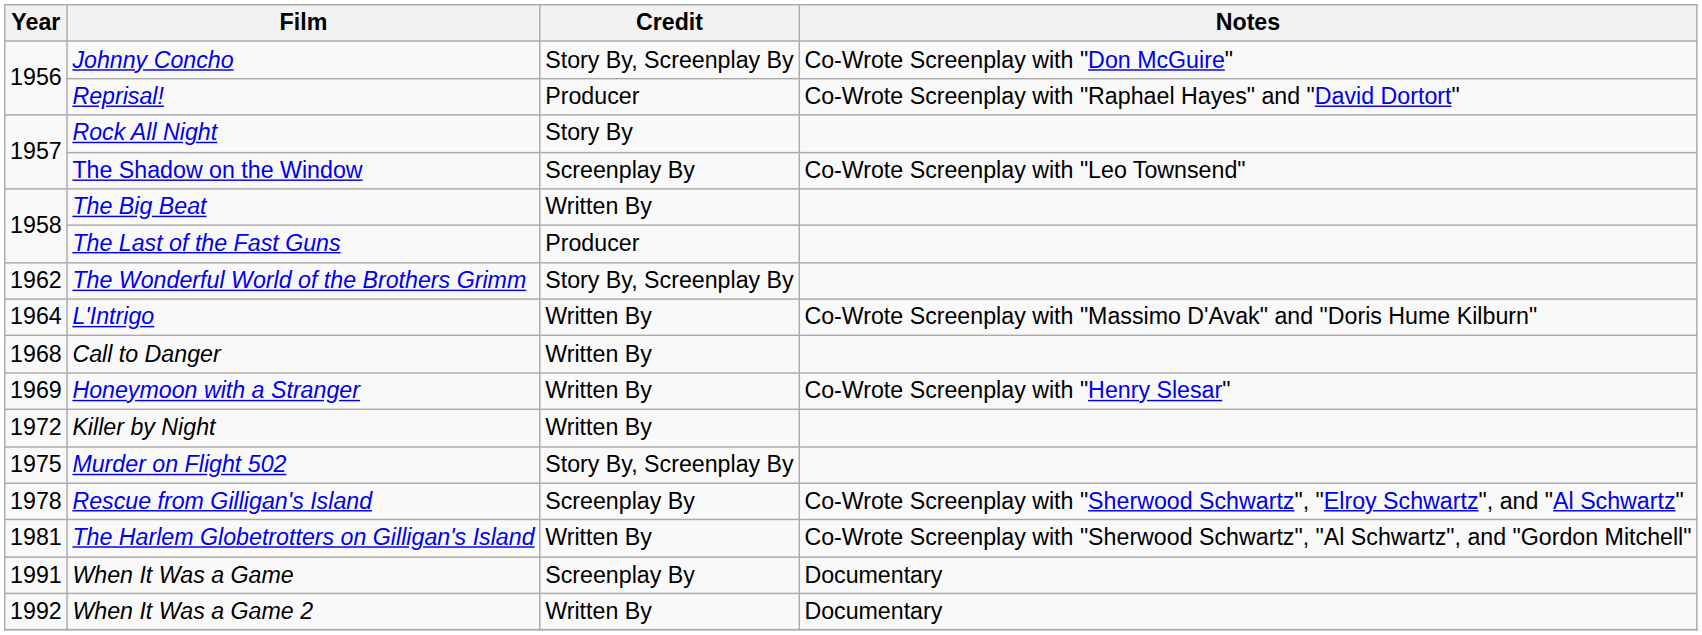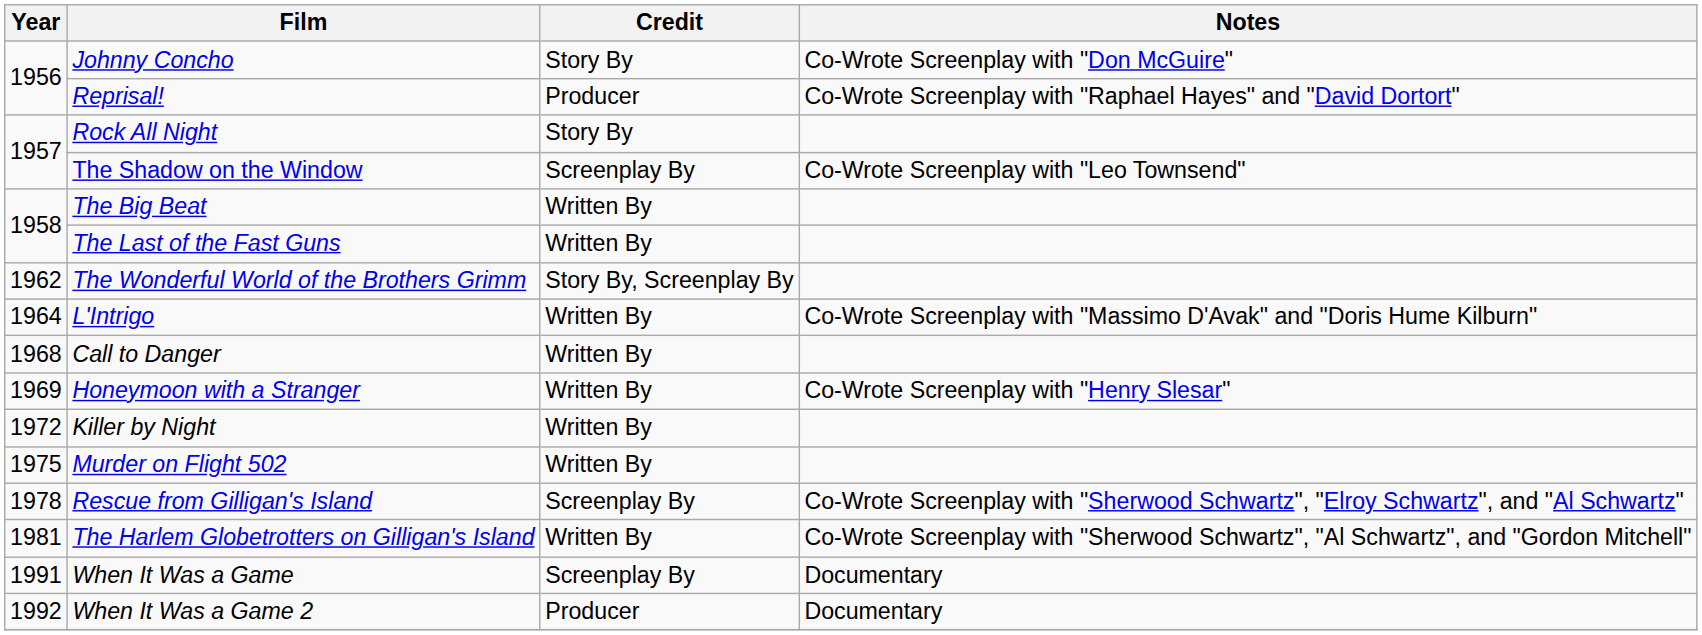 <table class="wikitable">
 <tr>
 <th>Year</th>
 <th>Film</th>
 <th>Credit</th>
 <th>Notes</th>
 </tr>
 <tr>
 <td rowspan=2>1956</td>
 <td><em><a href='#'>Johnny Concho</a></em></td>
-<td>Story By, Screenplay By</td>
+<td>Story By</td>
 <td>Co-Wrote Screenplay with "<a href='#'>Don McGuire</a>"</td>
 </tr>
 <tr>
 <td><em><a href='#'>Reprisal!</a></em></td>
 <td>Producer</td>
 <td>Co-Wrote Screenplay with "Raphael Hayes" and "<a href='#'>David Dortort</a>"</td>
 </tr>
 <tr>
 <td rowspan=2>1957</td>
 <td><em><a href='#'>Rock All Night</a></em></td>
 <td>Story By</td>
 <td></td>
 </tr>
 <tr>
 <td><a href='#'>The Shadow on the Window</a></td>
 <td>Screenplay By</td>
 <td>Co-Wrote Screenplay with "Leo Townsend"</td>
 </tr>
 <tr>
 <td rowspan=2>1958</td>
 <td><em><a href='#'>The Big Beat</a></em></td>
 <td>Written By</td>
 <td></td>
 </tr>
 <tr>
 <td><em><a href='#'>The Last of the Fast Guns</a></em></td>
-<td>Producer</td>
+<td>Written By</td>
 <td></td>
 </tr>
 <tr>
 <td>1962</td>
 <td><em><a href='#'>The Wonderful World of the Brothers Grimm</a></em></td>
 <td>Story By, Screenplay By</td>
 <td></td>
 </tr>
 <tr>
 <td>1964</td>
 <td><em><a href='#'>L'Intrigo</a></em></td>
 <td>Written By</td>
 <td>Co-Wrote Screenplay with "Massimo D'Avak" and "Doris Hume Kilburn"</td>
 </tr>
 <tr>
 <td>1968</td>
 <td><em>Call to Danger</em></td>
 <td>Written By</td>
 <td></td>
 </tr>
 <tr>
 <td>1969</td>
 <td><em><a href='#'>Honeymoon with a Stranger</a></em></td>
 <td>Written By</td>
 <td>Co-Wrote Screenplay with "<a href='#'>Henry Slesar</a>"</td>
 </tr>
 <tr>
 <td>1972</td>
 <td><em>Killer by Night</em></td>
 <td>Written By</td>
 <td></td>
 </tr>
 <tr>
 <td>1975</td>
 <td><em><a href='#'>Murder on Flight 502</a></em></td>
-<td>Story By, Screenplay By</td>
+<td>Written By</td>
 <td></td>
 </tr>
 <tr>
 <td>1978</td>
 <td><em><a href='#'>Rescue from Gilligan's Island</a></em></td>
 <td>Screenplay By</td>
 <td>Co-Wrote Screenplay with "<a href='#'>Sherwood Schwartz</a>", "<a href='#'>Elroy Schwartz</a>", and "<a href='#'>Al Schwartz</a>"</td>
 </tr>
 <tr>
 <td>1981</td>
 <td><em><a href='#'>The Harlem Globetrotters on Gilligan's Island</a></em></td>
 <td>Written By</td>
 <td>Co-Wrote Screenplay with "Sherwood Schwartz", "Al Schwartz", and "Gordon Mitchell"</td>
 </tr>
 <tr>
 <td>1991</td>
 <td><em>When It Was a Game</em></td>
 <td>Screenplay By</td>
 <td>Documentary</td>
 </tr>
 <tr>
 <td>1992</td>
 <td><em>When It Was a Game 2</em></td>
-<td>Written By</td>
+<td>Producer</td>
 <td>Documentary</td>
 </tr>
 <tr>
 </tr>
 </table>
